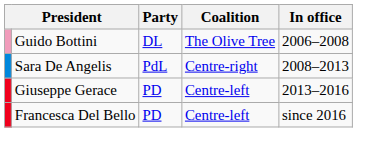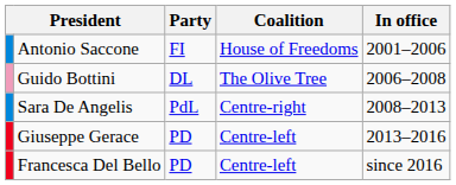 <table class="wikitable" style="font-size:95%">
 <tr style="background:#efefef;">
 <th colspan=2>President</th>
 <th>Party</th>
 <th>Coalition</th>
 <th>In office</th>
+</tr>
+<tr>
+<td bgcolor="#0087DC"></td>
+<td>Antonio Saccone</td>
+<td><a href='#'>FI</a></td>
+<td><a href='#'>House of Freedoms</a></td>
+<td>2001–2006</td>
 </tr>
 <tr>
 <td bgcolor="#F19CBB"></td>
 <td>Guido Bottini</td>
 <td><a href='#'>DL</a></td>
 <td><a href='#'>The Olive Tree</a></td>
 <td>2006–2008</td>
 </tr>
 <tr>
 <td bgcolor="#0087DC"></td>
 <td>Sara De Angelis</td>
 <td><a href='#'>PdL</a></td>
 <td><a href='#'>Centre-right</a></td>
 <td>2008–2013</td>
 </tr>
 <tr>
 <td bgcolor="#F0001C"></td>
 <td>Giuseppe Gerace</td>
 <td><a href='#'>PD</a></td>
 <td><a href='#'>Centre-left</a></td>
 <td>2013–2016</td>
 </tr>
 <tr>
 <td bgcolor="#F0001C"></td>
 <td>Francesca Del Bello</td>
 <td><a href='#'>PD</a></td>
 <td><a href='#'>Centre-left</a></td>
 <td>since 2016</td>
 </tr>
 </table>
